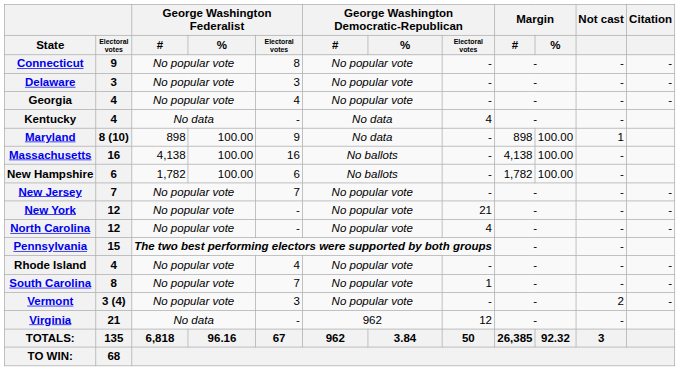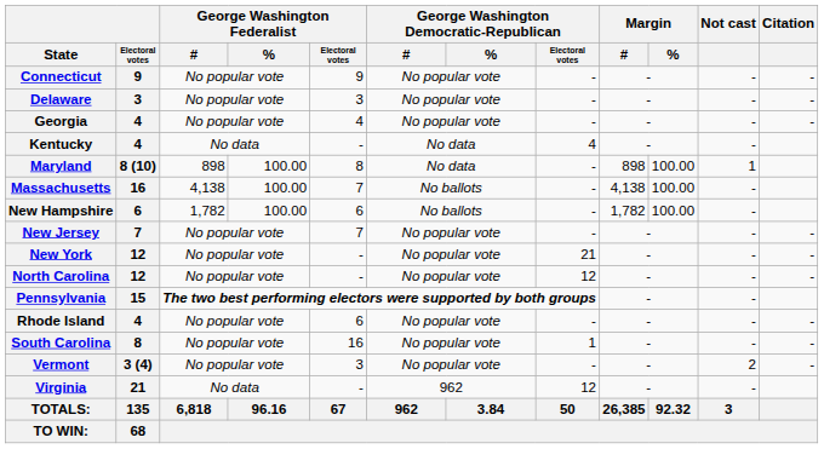 <table class="wikitable sortable" style="text-align:right">
 <tr>
 <th colspan="2"></th>
 <th colspan="3" style="text-align:center;">George Washington<br>Federalist</th>
 <th colspan="3" style="text-align:center;">George Washington<br>Democratic-Republican</th>
 <th colspan="2" style="text-align:center;">Margin</th>
 <th>Not cast</th>
 <th>Citation</th>
 </tr>
 <tr>
 <th align="center">State</th>
 <th style="text-align:center; font-size: 60%">Electoral<br>votes</th>
 <th align="center">#</th>
 <th align="center">%</th>
 <th style="text-align:center; font-size: 60%">Electoral<br>votes</th>
 <th align="center">#</th>
 <th align="center">%</th>
 <th style="text-align:center; font-size: 60%">Electoral<br>votes</th>
 <th align="center">#</th>
 <th align="center">%</th>
 <th></th>
 <th></th>
 </tr>
 <tr>
 <th><a href='#'>Connecticut</a></th>
 <th>9</th>
 <td colspan="2" style="text-align:center;"><em>No popular vote</em></td>
-<td>8</td>
+<td>9</td>
 <td colspan="2" style="text-align:center;"><em>No popular vote</em></td>
 <td>-</td>
 <td colspan="2" style="text-align:center;">-</td>
 <td>-</td>
 <td>-</td>
 </tr>
 <tr>
 <th><a href='#'>Delaware</a></th>
 <th>3</th>
 <td colspan="2" style="text-align:center;"><em>No popular vote</em></td>
 <td>3</td>
 <td colspan="2" style="text-align:center;"><em>No popular vote</em></td>
 <td>-</td>
 <td colspan="2" style="text-align:center;">-</td>
 <td>-</td>
 <td>-</td>
 </tr>
 <tr>
 <th>Georgia</th>
 <th>4</th>
 <td colspan="2" style="text-align:center;"><em>No popular vote</em></td>
 <td>4</td>
 <td colspan="2" style="text-align:center;"><em>No popular vote</em></td>
 <td>-</td>
 <td colspan="2" style="text-align:center;">-</td>
 <td>-</td>
 <td>-</td>
 </tr>
 <tr>
 <th>Kentucky</th>
 <th>4</th>
 <td colspan="2" style="text-align:center;"><em>No data</em></td>
 <td>-</td>
 <td colspan="2" style="text-align:center;"><em>No data</em></td>
 <td>4</td>
 <td colspan="2" style="text-align:center;">-</td>
 <td>-</td>
 <td></td>
 </tr>
 <tr>
 <th><a href='#'>Maryland</a></th>
 <th>8 (10)</th>
 <td>898</td>
 <td>100.00</td>
-<td>9</td>
+<td>8</td>
 <td colspan="2" style="text-align:center;"><em>No data</em></td>
 <td>-</td>
 <td>898</td>
 <td>100.00</td>
 <td>1</td>
 <td></td>
 </tr>
 <tr>
 <th><a href='#'>Massachusetts</a></th>
 <th>16</th>
 <td>4,138</td>
 <td>100.00</td>
-<td>16</td>
+<td>7</td>
 <td colspan="2" style="text-align:center;"><em>No ballots</em></td>
 <td>-</td>
 <td>4,138</td>
 <td>100.00</td>
 <td>-</td>
 <td></td>
 </tr>
 <tr>
 <th>New Hampshire</th>
 <th>6</th>
 <td>1,782</td>
 <td>100.00</td>
 <td>6</td>
 <td colspan="2" style="text-align:center;"><em>No ballots</em></td>
 <td>-</td>
 <td>1,782</td>
 <td>100.00</td>
 <td>-</td>
 <td></td>
 </tr>
 <tr>
 <th><a href='#'>New Jersey</a></th>
 <th>7</th>
 <td colspan="2" style="text-align:center;"><em>No popular vote</em></td>
 <td>7</td>
 <td colspan="2" style="text-align:center;"><em>No popular vote</em></td>
 <td>-</td>
 <td colspan="2" style="text-align:center;">-</td>
 <td>-</td>
 <td>-</td>
 </tr>
 <tr>
 <th><a href='#'>New York</a></th>
 <th>12</th>
 <td colspan="2" style="text-align:center;"><em>No popular vote</em></td>
 <td>-</td>
 <td colspan="2" style="text-align:center;"><em>No popular vote</em></td>
 <td>21</td>
 <td colspan="2" style="text-align:center;">-</td>
 <td>-</td>
 <td>-</td>
 </tr>
 <tr>
 <th><a href='#'>North Carolina</a></th>
 <th>12</th>
 <td colspan="2" style="text-align:center;"><em>No popular vote</em></td>
 <td>-</td>
 <td colspan="2" style="text-align:center;"><em>No popular vote</em></td>
-<td>4</td>
+<td>12</td>
 <td colspan="2" style="text-align:center;">-</td>
 <td>-</td>
 <td>-</td>
 </tr>
 <tr>
 <th><a href='#'>Pennsylvania</a></th>
 <th>15</th>
 <td colspan="6" align="center"><strong><em>The two best performing electors were supported by both groups</em></strong></td>
 <td colspan="2" style="text-align:center;">-</td>
 <td>-</td>
 <td></td>
 </tr>
 <tr>
 <th>Rhode Island</th>
 <th>4</th>
 <td colspan="2" style="text-align:center;"><em>No popular vote</em></td>
-<td>4</td>
+<td>6</td>
 <td colspan="2" style="text-align:center;"><em>No popular vote</em></td>
 <td>-</td>
 <td colspan="2" style="text-align:center;">-</td>
 <td>-</td>
 <td>-</td>
 </tr>
 <tr>
 <th><a href='#'>South Carolina</a></th>
 <th>8</th>
 <td colspan="2" style="text-align:center;"><em>No popular vote</em></td>
-<td>7</td>
+<td>16</td>
 <td colspan="2" style="text-align:center;"><em>No popular vote</em></td>
 <td>1</td>
 <td colspan="2" style="text-align:center;">-</td>
 <td>-</td>
 <td>-</td>
 </tr>
 <tr>
 <th><a href='#'>Vermont</a></th>
 <th>3 (4)</th>
 <td colspan="2" style="text-align:center;"><em>No popular vote</em></td>
 <td>3</td>
 <td colspan="2" style="text-align:center;"><em>No popular vote</em></td>
 <td>-</td>
 <td colspan="2" style="text-align:center;">-</td>
 <td>2</td>
 <td>-</td>
 </tr>
 <tr>
 <th><a href='#'>Virginia</a></th>
 <th>21</th>
 <td colspan="2" style="text-align:center;"><em>No data</em></td>
 <td>-</td>
 <td colspan="2" style="text-align:center;">962</td>
 <td>12</td>
 <td colspan="2" style="text-align:center;">-</td>
 <td>-</td>
 <td></td>
 </tr>
 <tr>
 <th>TOTALS:</th>
 <th>135</th>
 <th>6,818</th>
 <th>96.16</th>
 <th>67</th>
 <th>962</th>
 <th>3.84</th>
 <th>50</th>
 <th>26,385</th>
 <th>92.32</th>
 <th>3</th>
 <th></th>
 </tr>
 <tr>
 <th>TO WIN:</th>
 <th>68</th>
 <th colspan="12"></th>
 </tr>
 </table>
